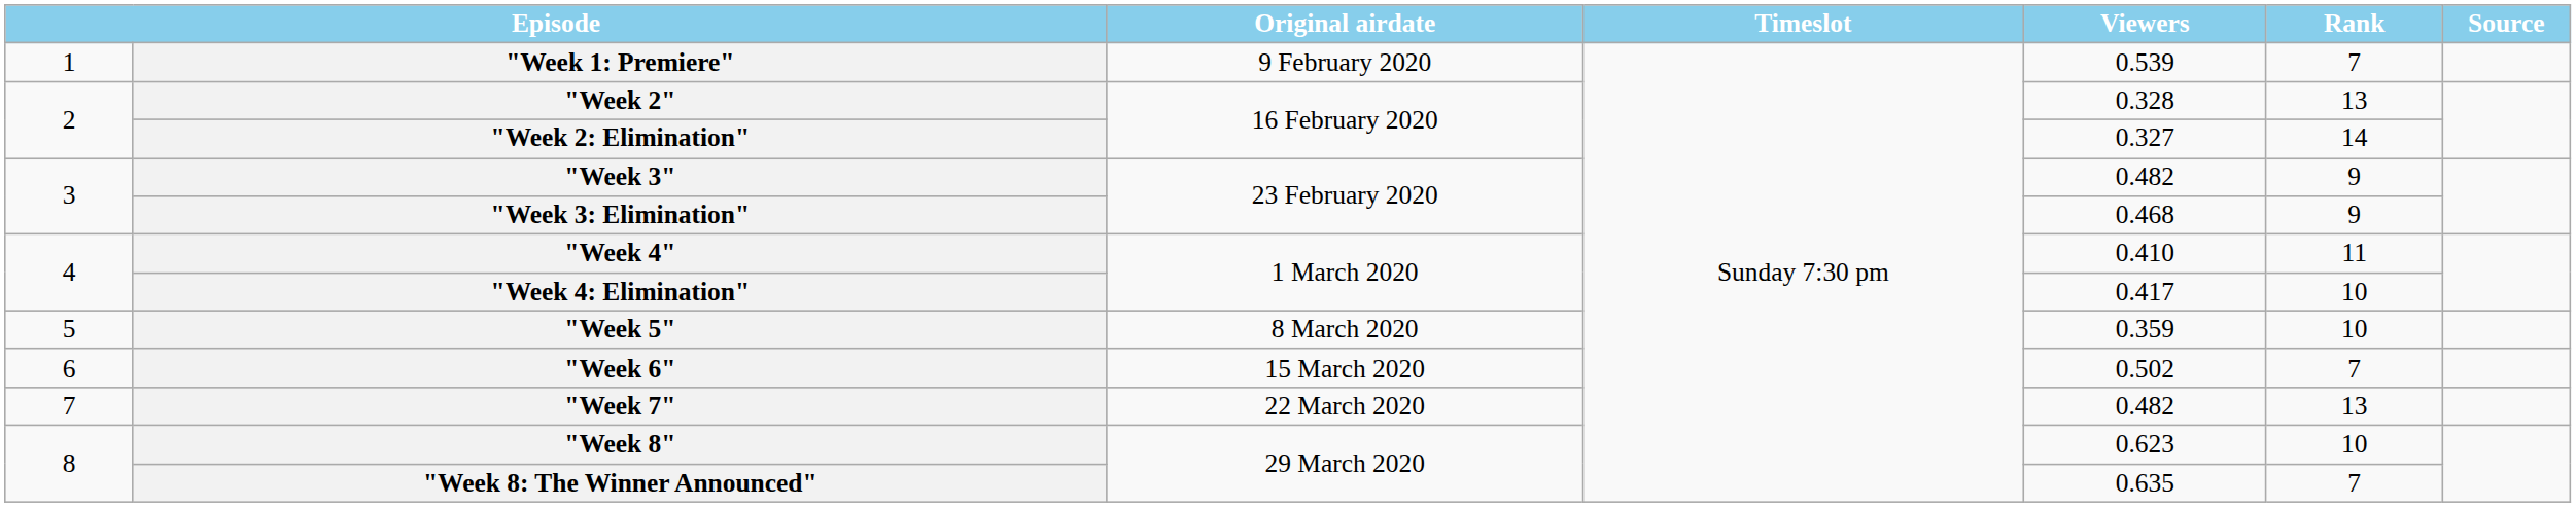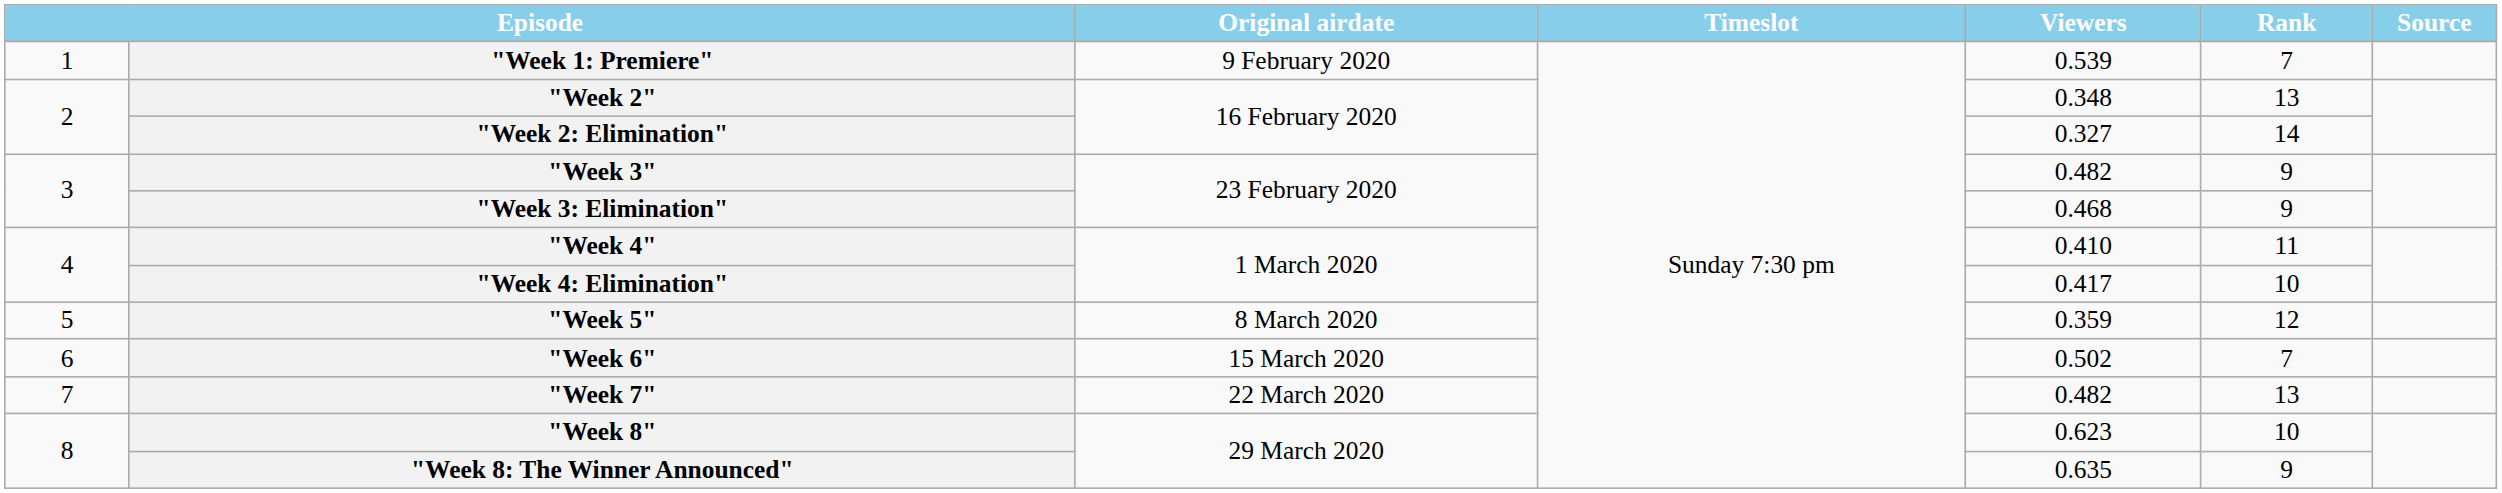 <table class="wikitable plainrowheaders" style="text-align:center; line-height:16px; width:99%;">
 <tr>
 <th scope="col" style="background:#87CEEB; color:white;" colspan="2">Episode</th>
 <th scope="col" style="background:#87CEEB; color:white;">Original airdate</th>
 <th scope="col" style="background:#87CEEB; color:white;">Timeslot</th>
 <th scope="col" style="background:#87CEEB; color:white;">Viewers<br><small></small></th>
 <th scope="col" style="background:#87CEEB; color:white;">Rank<br><small></small></th>
 <th scope="col" style="background:#87CEEB; color:white; width:05%;">Source</th>
 </tr>
 <tr>
 <td style="width:05%;">1</td>
 <th scope="row" style="text-align:center"><strong>"Week 1: Premiere"</strong></th>
 <td>9 February 2020</td>
 <td rowspan=12>Sunday 7:30 pm</td>
 <td>0.539</td>
 <td>7</td>
 <td></td>
 </tr>
 <tr>
 <td rowspan=2 style="width:05%;">2</td>
 <th scope="row" style="text-align:center"><strong>"Week 2"</strong></th>
 <td rowspan=2>16 February 2020</td>
-<td>0.328</td>
+<td>0.348</td>
 <td>13</td>
 <td rowspan=2></td>
 </tr>
 <tr>
 <th scope="row" style="text-align:center"><strong>"Week 2: Elimination"</strong></th>
 <td>0.327</td>
 <td>14</td>
 </tr>
 <tr>
 <td rowspan=2 style="width:05%;">3</td>
 <th scope="row" style="text-align:center"><strong>"Week 3"</strong></th>
 <td rowspan=2>23 February 2020</td>
 <td>0.482</td>
 <td>9</td>
 <td rowspan=2></td>
 </tr>
 <tr>
 <th scope="row" style="text-align:center"><strong>"Week 3: Elimination"</strong></th>
 <td>0.468</td>
 <td>9</td>
 </tr>
 <tr>
 <td rowspan=2 style="width:05%;">4</td>
 <th scope="row" style="text-align:center"><strong>"Week 4"</strong></th>
 <td rowspan=2>1 March 2020</td>
 <td>0.410</td>
 <td>11</td>
 <td rowspan=2></td>
 </tr>
 <tr>
 <th scope="row" style="text-align:center"><strong>"Week 4: Elimination"</strong></th>
 <td>0.417</td>
 <td>10</td>
 </tr>
 <tr>
 <td style="width:05%;">5</td>
 <th scope="row" style="text-align:center"><strong>"Week 5"</strong></th>
 <td>8 March 2020</td>
 <td>0.359</td>
-<td>10</td>
+<td>12</td>
 <td></td>
 </tr>
 <tr>
 <td style="width:05%;">6</td>
 <th scope="row" style="text-align:center"><strong>"Week 6"</strong></th>
 <td>15 March 2020</td>
 <td>0.502</td>
 <td>7</td>
 <td></td>
 </tr>
 <tr>
 <td style="width:05%;">7</td>
 <th scope="row" style="text-align:center"><strong>"Week 7"</strong></th>
 <td>22 March 2020</td>
 <td>0.482</td>
 <td>13</td>
 <td></td>
 </tr>
 <tr>
 <td rowspan=2>8</td>
 <th scope="row" style="text-align:center"><strong>"Week 8"</strong></th>
 <td rowspan=2>29 March 2020</td>
 <td>0.623</td>
 <td>10</td>
 <td rowspan=2></td>
 </tr>
 <tr>
 <th scope="row" style="text-align:center"><strong>"Week 8: The Winner Announced"</strong></th>
 <td>0.635</td>
-<td>7</td>
+<td>9</td>
 </tr>
 </table>
